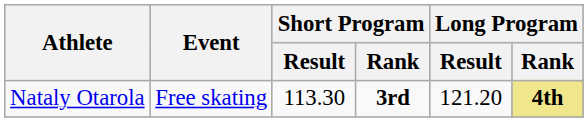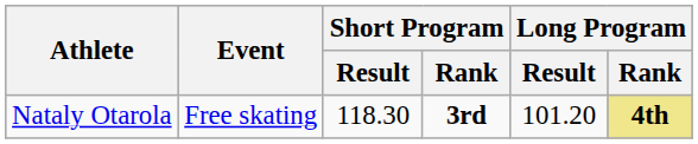 <table class="wikitable" border="1" style="font-size:90%">
 <tr>
 <th rowspan=2>Athlete</th>
 <th rowspan=2>Event</th>
 <th colspan=2>Short Program</th>
 <th colspan=2>Long Program</th>
 </tr>
 <tr>
 <th>Result</th>
 <th>Rank</th>
 <th>Result</th>
 <th>Rank</th>
 </tr>
 <tr>
 <td><a href='#'>Nataly Otarola</a></td>
 <td><a href='#'>Free skating</a></td>
-<td align=center>113.30</td>
+<td align=center>118.30</td>
 <td align=center><strong>3rd</strong></td>
-<td align=center>121.20</td>
+<td align=center>101.20</td>
 <td align=center style="background: khaki;"><strong>4th</strong></td>
 </tr>
 </table>
